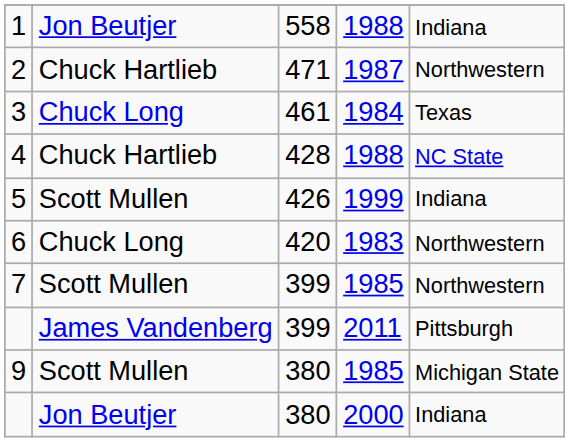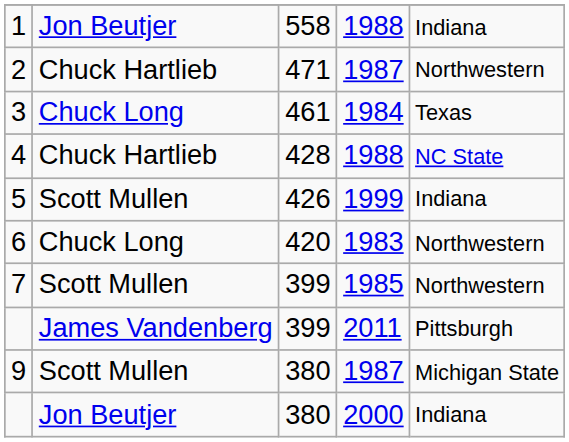 <table class="wikitable">
 <tr>
 </tr>
 <tr>
 <td>1</td>
 <td><a href='#'>Jon Beutjer</a></td>
 <td>558</td>
 <td><a href='#'>1988</a></td>
 <td style="font-size:80%;">Indiana</td>
 </tr>
 <tr>
 <td>2</td>
 <td>Chuck Hartlieb</td>
 <td>471</td>
 <td><a href='#'>1987</a></td>
 <td style="font-size:80%;">Northwestern</td>
 </tr>
 <tr>
 <td>3</td>
 <td><a href='#'>Chuck Long</a></td>
 <td>461</td>
 <td><a href='#'>1984</a></td>
 <td style="font-size:80%;">Texas</td>
 </tr>
 <tr>
 <td>4</td>
 <td>Chuck Hartlieb</td>
 <td>428</td>
 <td><a href='#'>1988</a></td>
 <td style="font-size:80%;"><a href='#'>NC State</a></td>
 </tr>
 <tr>
 <td>5</td>
 <td>Scott Mullen</td>
 <td>426</td>
 <td><a href='#'>1999</a></td>
 <td style="font-size:80%;">Indiana</td>
 </tr>
 <tr>
 <td>6</td>
 <td>Chuck Long</td>
 <td>420</td>
 <td><a href='#'>1983</a></td>
 <td style="font-size:80%;">Northwestern</td>
 </tr>
 <tr>
 <td>7</td>
 <td>Scott Mullen</td>
 <td>399</td>
 <td><a href='#'>1985</a></td>
 <td style="font-size:80%;">Northwestern</td>
 </tr>
 <tr>
 <td></td>
 <td><a href='#'>James Vandenberg</a></td>
 <td>399</td>
 <td><a href='#'>2011</a></td>
 <td style="font-size:80%;">Pittsburgh</td>
 </tr>
 <tr>
 <td>9</td>
 <td>Scott Mullen</td>
 <td>380</td>
-<td><a href='#'>1985</a></td>
+<td><a href='#'>1987</a></td>
 <td style="font-size:80%;">Michigan State</td>
 </tr>
 <tr>
 <td></td>
 <td><a href='#'>Jon Beutjer</a></td>
 <td>380</td>
 <td><a href='#'>2000</a></td>
 <td style="font-size:80%;">Indiana</td>
 </tr>
 </table>
